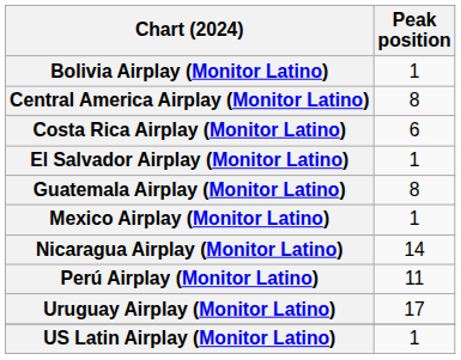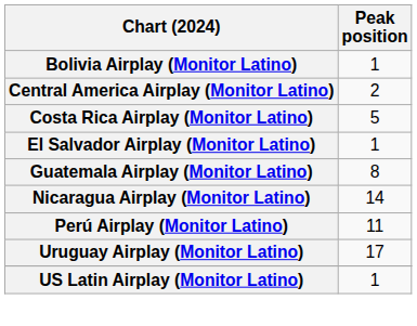 <table class="wikitable sortable plainrowheaders" style="text-align:center">
 <tr>
 <th scope="col">Chart (2024)</th>
 <th scope="col">Peak<br>position</th>
 </tr>
 <tr>
 <th scope="row">Bolivia Airplay (<a href='#'>Monitor Latino</a>)</th>
 <td>1</td>
 </tr>
 <tr>
 <th scope="row">Central America Airplay (<a href='#'>Monitor Latino</a>)</th>
-<td>8</td>
+<td>2</td>
 </tr>
 <tr>
 <th scope="row">Costa Rica Airplay (<a href='#'>Monitor Latino</a>)</th>
-<td>6</td>
+<td>5</td>
 </tr>
 <tr>
 <th scope="row">El Salvador Airplay (<a href='#'>Monitor Latino</a>)</th>
 <td>1</td>
 </tr>
 <tr>
 <th scope="row">Guatemala Airplay (<a href='#'>Monitor Latino</a>)</th>
 <td>8</td>
-</tr>
-<tr>
-<th scope="row">Mexico Airplay (<a href='#'>Monitor Latino</a>)</th>
-<td>1</td>
 </tr>
 <tr>
 <th scope="row">Nicaragua Airplay (<a href='#'>Monitor Latino</a>)</th>
 <td>14</td>
 </tr>
 <tr>
 <th scope="row">Perú Airplay (<a href='#'>Monitor Latino</a>)</th>
 <td>11</td>
 </tr>
 <tr>
 <th scope="row">Uruguay Airplay (<a href='#'>Monitor Latino</a>)</th>
 <td>17</td>
 </tr>
 <tr>
 </tr>
 <tr>
 </tr>
 <tr>
 </tr>
 <tr>
 </tr>
 <tr>
 <th scope="row">US Latin Airplay (<a href='#'>Monitor Latino</a>)</th>
 <td>1</td>
 </tr>
 </table>
